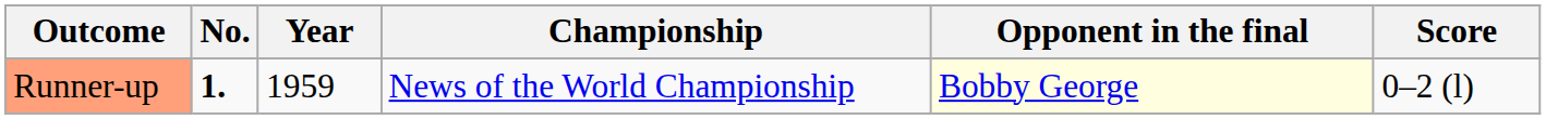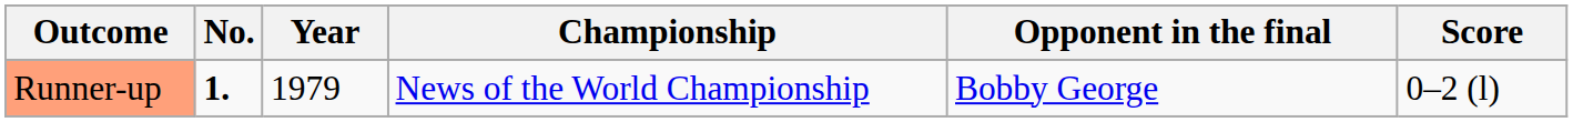 <table class="sortable wikitable">
 <tr>
 <th style="width:80px;">Outcome</th>
 <th style="width:20px;">No.</th>
 <th style="width:50px;">Year</th>
 <th style="width:250px;">Championship</th>
 <th style="width:200px;">Opponent in the final</th>
 <th style="width:70px;">Score</th>
 </tr>
 <tr>
 <td style="background:#ffa07a;">Runner-up</td>
 <td><strong>1.</strong></td>
-<td>1959</td>
+<td>1979</td>
 <td><a href='#'>News of the World Championship</a></td>
-<td style="background: lightyellow;"> <a href='#'>Bobby George</a></td>
+<td> <a href='#'>Bobby George</a></td>
 <td>0–2 (l)</td>
 </tr>
 </table>
